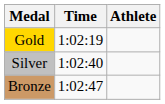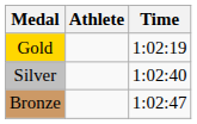 <table class="wikitable">
 <tr>
 <th>Medal</th>
+<th>Athlete</th>
 <th>Time</th>
-<th>Athlete</th>
 </tr>
 <tr>
 <td style="text-align:center;background-color:gold;">Gold</td>
+<td></td>
 <td>1:02:19</td>
-<td></td>
 </tr>
 <tr>
 <td style="text-align:center;background-color:silver;">Silver</td>
+<td></td>
 <td>1:02:40</td>
-<td></td>
 </tr>
 <tr>
 <td style="text-align:center;background-color:#CC9966;">Bronze</td>
+<td></td>
 <td>1:02:47</td>
-<td></td>
 </tr>
 </table>
